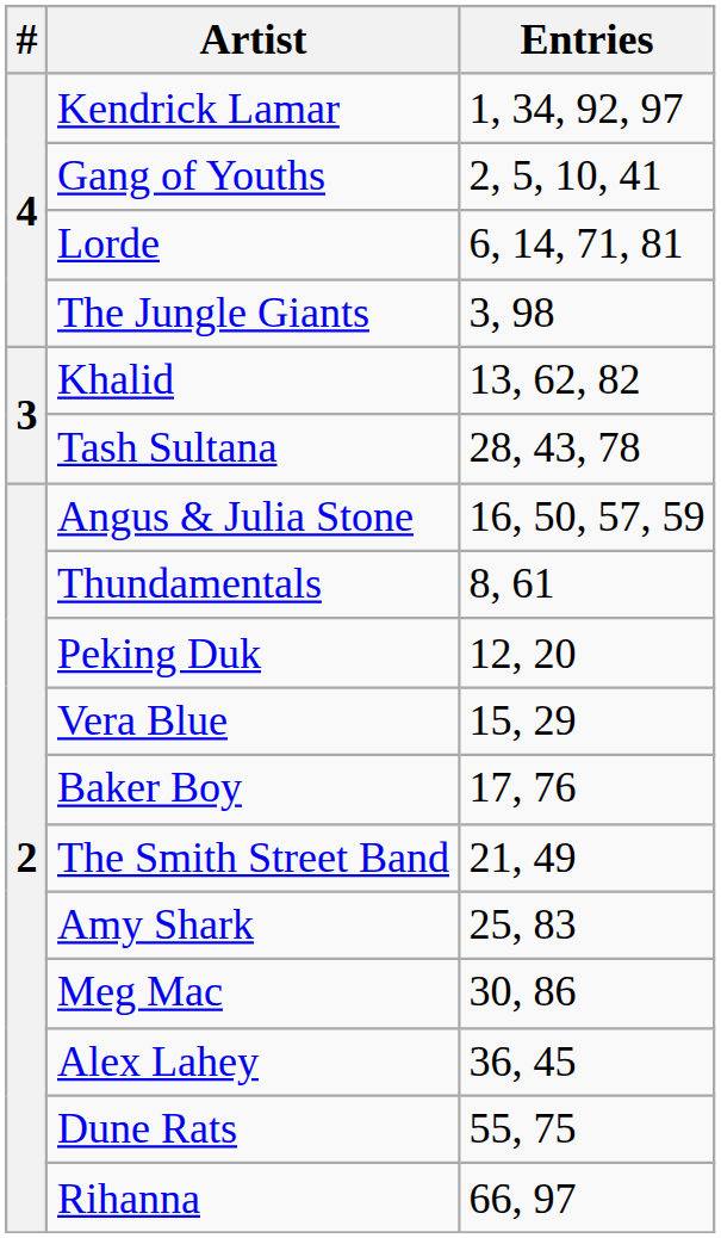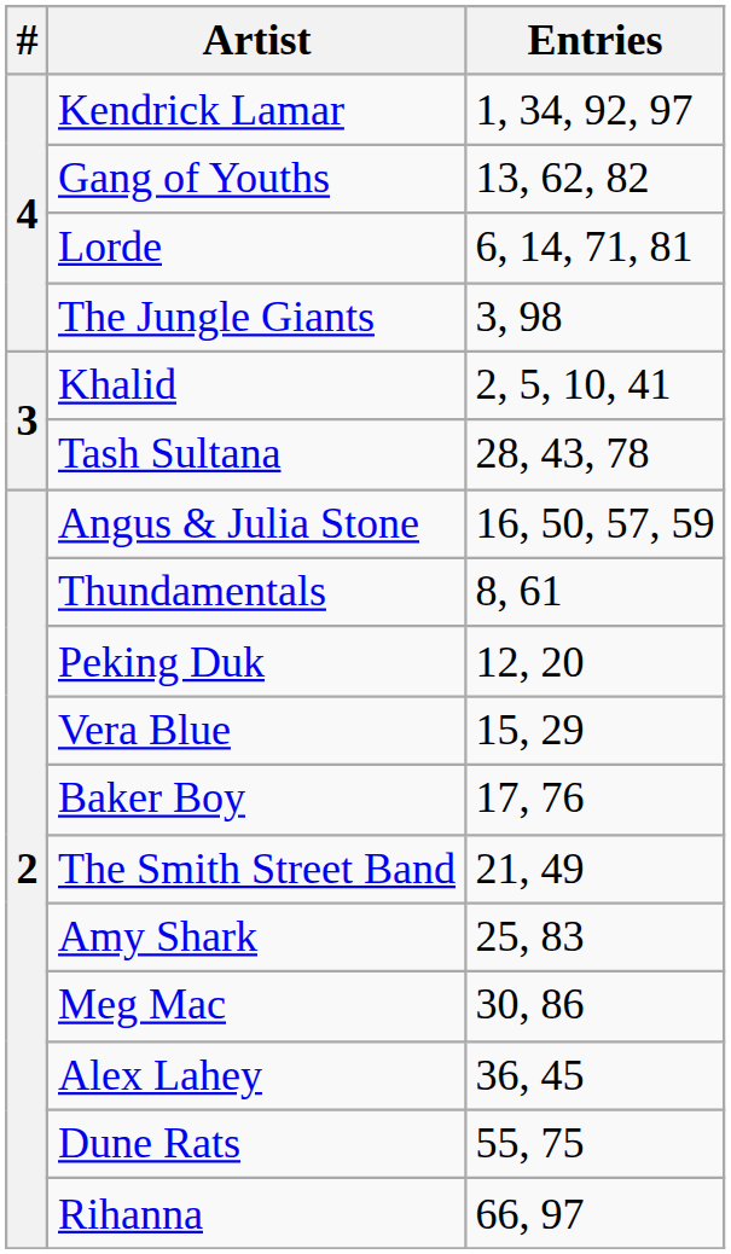 <table class="wikitable sortable">
 <tr>
 <th>#</th>
 <th>Artist</th>
 <th>Entries</th>
 </tr>
 <tr>
 <th rowspan="4">4</th>
 <td><a href='#'>Kendrick Lamar</a></td>
 <td>1, 34, 92, 97</td>
 </tr>
 <tr>
 <td><a href='#'>Gang of Youths</a></td>
-<td>2, 5, 10, 41</td>
+<td>13, 62, 82</td>
 </tr>
 <tr>
 <td><a href='#'>Lorde</a></td>
 <td>6, 14, 71, 81</td>
 </tr>
 <tr>
 <td><a href='#'>The Jungle Giants</a></td>
 <td>3, 98</td>
 </tr>
 <tr>
 <th rowspan="2">3</th>
 <td><a href='#'>Khalid</a></td>
-<td>13, 62, 82</td>
+<td>2, 5, 10, 41</td>
 </tr>
 <tr>
 <td><a href='#'>Tash Sultana</a></td>
 <td>28, 43, 78</td>
 </tr>
 <tr>
 <th rowspan="11">2</th>
 <td><a href='#'>Angus & Julia Stone</a></td>
 <td>16, 50, 57, 59</td>
 </tr>
 <tr>
 <td><a href='#'>Thundamentals</a></td>
 <td>8, 61</td>
 </tr>
 <tr>
 <td><a href='#'>Peking Duk</a></td>
 <td>12, 20</td>
 </tr>
 <tr>
 <td><a href='#'>Vera Blue</a></td>
 <td>15, 29</td>
 </tr>
 <tr>
 <td><a href='#'>Baker Boy</a></td>
 <td>17, 76</td>
 </tr>
 <tr>
 <td><a href='#'>The Smith Street Band</a></td>
 <td>21, 49</td>
 </tr>
 <tr>
 <td><a href='#'>Amy Shark</a></td>
 <td>25, 83</td>
 </tr>
 <tr>
 <td><a href='#'>Meg Mac</a></td>
 <td>30, 86</td>
 </tr>
 <tr>
 <td><a href='#'>Alex Lahey</a></td>
 <td>36, 45</td>
 </tr>
 <tr>
 <td><a href='#'>Dune Rats</a></td>
 <td>55, 75</td>
 </tr>
 <tr>
 <td><a href='#'>Rihanna</a></td>
 <td>66, 97</td>
 </tr>
 </table>
